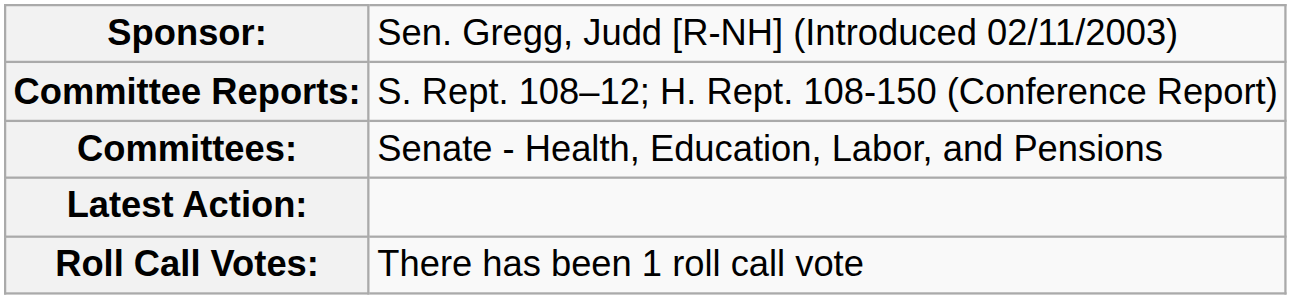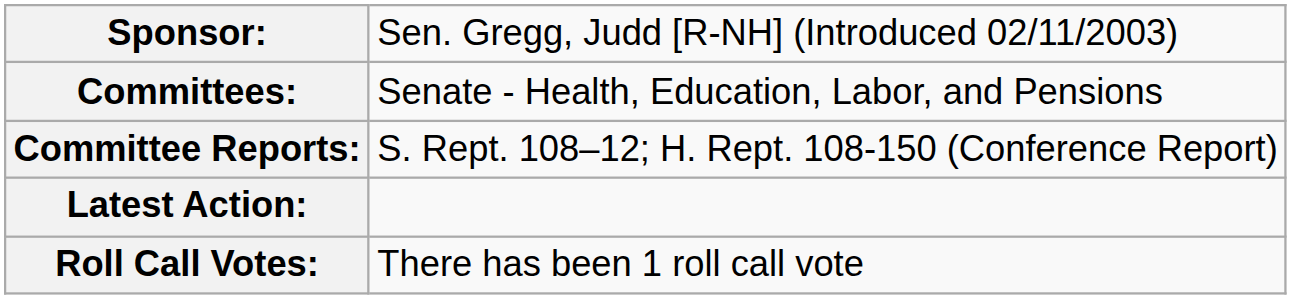 <table class="wikitable">
 <tr>
 <th>Sponsor:</th>
 <td>Sen. Gregg, Judd [R-NH] (Introduced 02/11/2003)</td>
 </tr>
 <tr>
+<th>Committees:</th>
+<td>Senate - Health, Education, Labor, and Pensions</td>
+</tr>
+<tr>
 <th>Committee Reports:</th>
 <td>S. Rept. 108–12; H. Rept. 108-150 (Conference Report)</td>
-</tr>
-<tr>
-<th>Committees:</th>
-<td>Senate - Health, Education, Labor, and Pensions</td>
 </tr>
 <tr>
 <th>Latest Action:</th>
 <td></td>
 </tr>
 <tr>
 <th>Roll Call Votes:</th>
 <td>There has been 1 roll call vote</td>
 </tr>
 </table>
